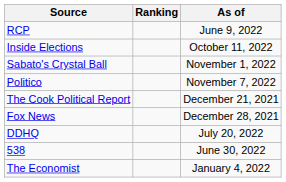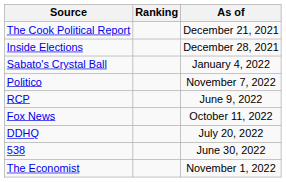 <table class="wikitable" style="text-align:center">
 <tr>
 <th>Source</th>
 <th>Ranking</th>
 <th>As of</th>
 </tr>
 <tr>
-<td align="left"><a href='#'>RCP</a></td>
+<td align=left><a href='#'>The Cook Political Report</a></td>
 <td></td>
-<td>June 9, 2022</td>
+<td>December 21, 2021</td>
 </tr>
 <tr>
 <td align=left><a href='#'>Inside Elections</a></td>
 <td></td>
-<td>October 11, 2022</td>
+<td>December 28, 2021</td>
 </tr>
 <tr>
 <td align=left><a href='#'>Sabato's Crystal Ball</a></td>
 <td></td>
-<td>November 1, 2022</td>
+<td>January 4, 2022</td>
 </tr>
 <tr>
 <td align=left><a href='#'>Politico</a></td>
 <td></td>
 <td>November 7, 2022</td>
 </tr>
 <tr>
-<td align=left><a href='#'>The Cook Political Report</a></td>
+<td align="left"><a href='#'>RCP</a></td>
 <td></td>
-<td>December 21, 2021</td>
+<td>June 9, 2022</td>
 </tr>
 <tr>
 <td align=left><a href='#'>Fox News</a></td>
 <td></td>
-<td>December 28, 2021</td>
+<td>October 11, 2022</td>
 </tr>
 <tr>
 <td align="left"><a href='#'>DDHQ</a></td>
 <td></td>
 <td>July 20, 2022</td>
 </tr>
 <tr>
 <td align="left"><a href='#'>538</a></td>
 <td></td>
 <td>June 30, 2022</td>
 </tr>
 <tr>
 <td align="left"><a href='#'>The Economist</a></td>
 <td></td>
-<td>January 4, 2022</td>
+<td>November 1, 2022</td>
 </tr>
 </table>
